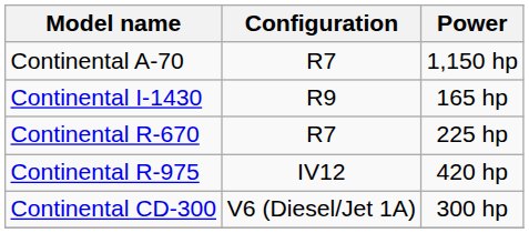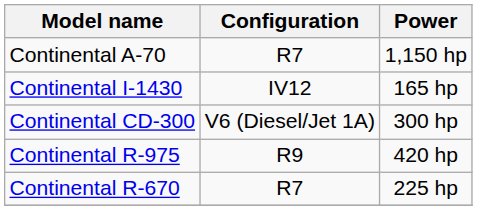 <table class="wikitable sortable">
 <tr>
 <th>Model name</th>
 <th>Configuration</th>
 <th>Power</th>
 </tr>
 <tr>
 <td align=left>Continental A-70</td>
 <td align=center>R7</td>
 <td align=center>1,150 hp</td>
 </tr>
 <tr>
 <td align=left><a href='#'>Continental I-1430</a></td>
+<td align=center>IV12</td>
+<td align=center>165 hp</td>
+</tr>
+<tr>
+<td align=left><a href='#'>Continental CD-300</a></td>
+<td align=center>V6 (Diesel/Jet 1A)</td>
+<td align=center>300 hp</td>
+</tr>
+<tr>
+<td align=left><a href='#'>Continental R-975</a></td>
 <td align=center>R9</td>
-<td align=center>165 hp</td>
+<td align=center>420 hp</td>
 </tr>
 <tr>
 <td align=left><a href='#'>Continental R-670</a></td>
 <td align=center>R7</td>
 <td align=center>225 hp</td>
 </tr>
 <tr>
-<td align=left><a href='#'>Continental R-975</a></td>
-<td align=center>IV12</td>
-<td align=center>420 hp</td>
-</tr>
-<tr>
-<td align=left><a href='#'>Continental CD-300</a></td>
-<td align=center>V6 (Diesel/Jet 1A)</td>
-<td align=center>300 hp</td>
-</tr>
-<tr>
 </tr>
 </table>
